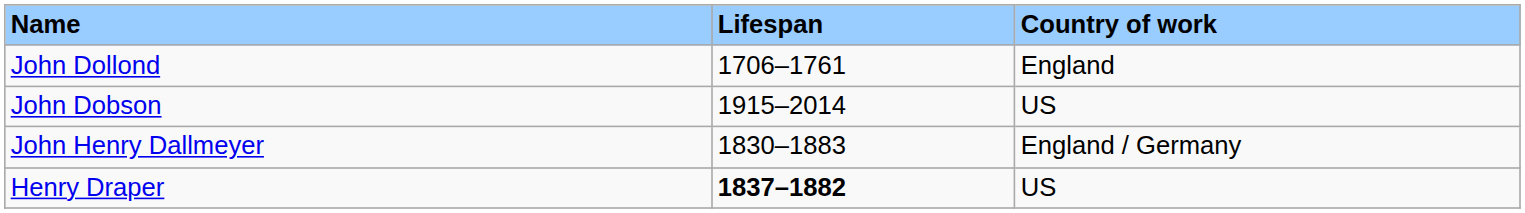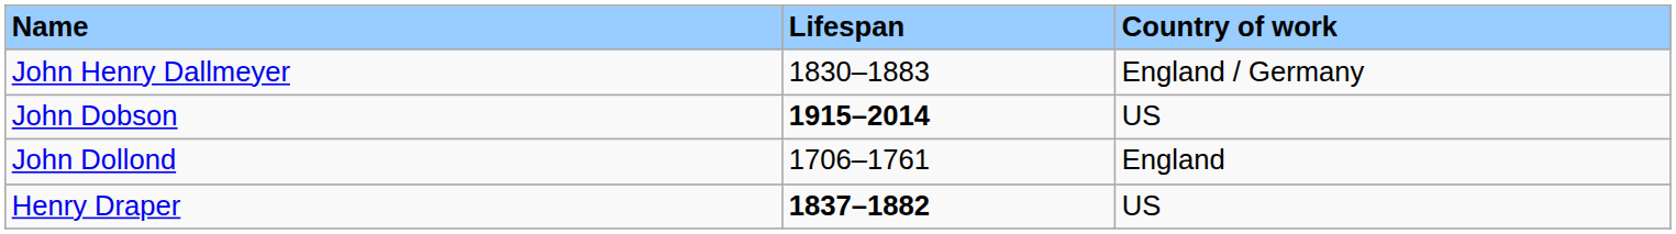 <table class="wikitable" style="width:75%; background:light blue; color:black">
 <tr>
 <td width="35%" bgcolor="#99ccff"><strong>Name</strong></td>
 <td width="15%" bgcolor="#99ccff"><strong> Lifespan</strong></td>
 <td width="25%" bgcolor="#99ccff"><strong> Country of work </strong></td>
 </tr>
 <tr>
+<td><a href='#'>John Henry Dallmeyer</a></td>
+<td>1830–1883</td>
+<td>England / Germany</td>
+</tr>
+<tr>
+<td><a href='#'>John Dobson</a></td>
+<td><strong>1915–2014</strong></td>
+<td>US</td>
+</tr>
+<tr>
 <td><a href='#'>John Dollond</a></td>
 <td>1706–1761</td>
 <td>England</td>
-</tr>
-<tr>
-<td><a href='#'>John Dobson</a></td>
-<td>1915–2014</td>
-<td>US</td>
-</tr>
-<tr>
-<td><a href='#'>John Henry Dallmeyer</a></td>
-<td>1830–1883</td>
-<td>England / Germany</td>
 </tr>
 <tr>
 <td><a href='#'>Henry Draper</a></td>
 <td><strong>1837–1882</strong></td>
 <td>US</td>
 </tr>
 </table>
